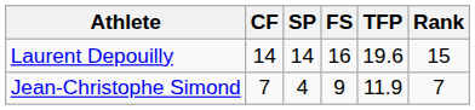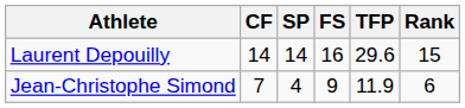 <table class="wikitable" border="1" style="font-size:90%">
 <tr>
 <th>Athlete</th>
 <th>CF</th>
 <th>SP</th>
 <th>FS</th>
 <th>TFP</th>
 <th>Rank</th>
 </tr>
 <tr align=center>
 <td align=left><a href='#'>Laurent Depouilly</a></td>
 <td>14</td>
 <td>14</td>
 <td>16</td>
-<td>19.6</td>
+<td>29.6</td>
 <td>15</td>
 </tr>
 <tr align=center>
 <td align=left><a href='#'>Jean-Christophe Simond</a></td>
 <td>7</td>
 <td>4</td>
 <td>9</td>
 <td>11.9</td>
-<td>7</td>
+<td>6</td>
 </tr>
 </table>
